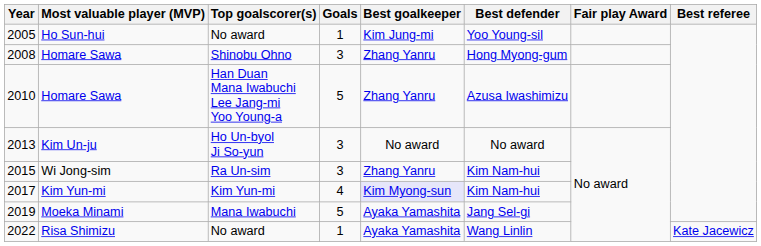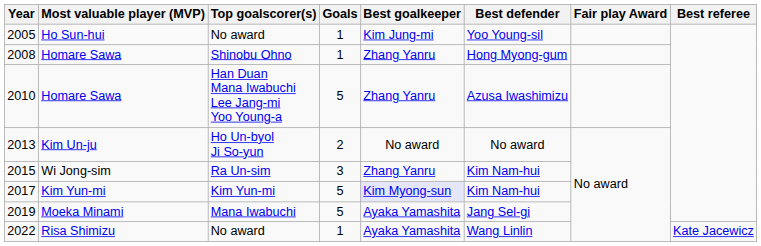 <table class="wikitable">
 <tr>
 <th>Year</th>
 <th>Most valuable player (MVP)</th>
 <th>Top goalscorer(s)</th>
 <th>Goals</th>
 <th>Best goalkeeper</th>
 <th>Best defender</th>
 <th>Fair play Award</th>
 <th>Best referee</th>
 </tr>
 <tr>
 <td>2005</td>
 <td> <a href='#'>Ho Sun-hui</a></td>
 <td>No award</td>
 <td align=center>1</td>
 <td> <a href='#'>Kim Jung-mi</a></td>
 <td> <a href='#'>Yoo Young-sil</a></td>
 <td></td>
 </tr>
 <tr>
 <td>2008</td>
 <td> <a href='#'>Homare Sawa</a></td>
 <td> <a href='#'>Shinobu Ohno</a></td>
-<td align=center>3</td>
+<td align=center>1</td>
 <td> <a href='#'>Zhang Yanru</a></td>
 <td> <a href='#'>Hong Myong-gum</a></td>
 <td></td>
 </tr>
 <tr>
 <td>2010</td>
 <td> <a href='#'>Homare Sawa</a></td>
 <td> <a href='#'>Han Duan</a> <br>  <a href='#'>Mana Iwabuchi</a> <br>  <a href='#'>Lee Jang-mi</a> <br>  <a href='#'>Yoo Young-a</a></td>
 <td align=center>5</td>
 <td> <a href='#'>Zhang Yanru</a></td>
 <td> <a href='#'>Azusa Iwashimizu</a></td>
 <td></td>
 </tr>
 <tr>
 <td>2013</td>
 <td> <a href='#'>Kim Un-ju</a></td>
 <td> <a href='#'>Ho Un-byol</a><br> <a href='#'>Ji So-yun</a></td>
-<td align=center>3</td>
+<td align=center>2</td>
 <td style="text-align: center;">No award</td>
 <td style="text-align: center;">No award</td>
 <td rowspan=5>No award</td>
 </tr>
 <tr>
 <td>2015</td>
 <td> Wi Jong-sim</td>
 <td> <a href='#'>Ra Un-sim</a></td>
 <td align=center>3</td>
 <td> <a href='#'>Zhang Yanru</a></td>
 <td> <a href='#'>Kim Nam-hui</a></td>
 </tr>
 <tr>
 <td>2017</td>
 <td> <a href='#'>Kim Yun-mi</a></td>
 <td> <a href='#'>Kim Yun-mi</a></td>
-<td align=center>4</td>
+<td align=center>5</td>
 <td style="background: lavender;"> <a href='#'>Kim Myong-sun</a></td>
 <td> <a href='#'>Kim Nam-hui</a></td>
 </tr>
 <tr>
 <td>2019</td>
 <td> <a href='#'>Moeka Minami</a></td>
 <td> <a href='#'>Mana Iwabuchi</a></td>
 <td align=center>5</td>
 <td> <a href='#'>Ayaka Yamashita</a></td>
 <td> <a href='#'>Jang Sel-gi</a></td>
 </tr>
 <tr>
 <td>2022</td>
 <td> <a href='#'>Risa Shimizu</a></td>
 <td>No award</td>
 <td align=center>1</td>
 <td> <a href='#'>Ayaka Yamashita</a></td>
 <td> <a href='#'>Wang Linlin</a></td>
 <td> <a href='#'>Kate Jacewicz</a></td>
 </tr>
 </table>
